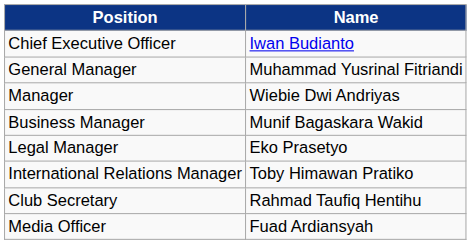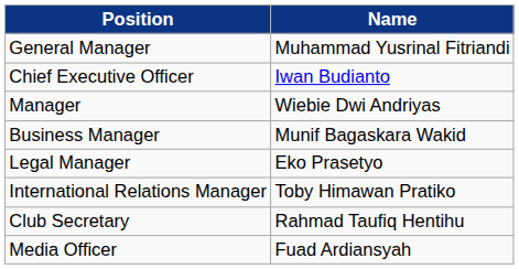 <table class="wikitable">
 <tr>
 <th style="color:white; background:#0C3484;">Position</th>
 <th style="color:white; background:#0C3484;">Name</th>
 </tr>
 <tr>
+<td>General Manager</td>
+<td> Muhammad Yusrinal Fitriandi</td>
+</tr>
+<tr>
 <td>Chief Executive Officer</td>
 <td> <a href='#'>Iwan Budianto</a></td>
-</tr>
-<tr>
-<td>General Manager</td>
-<td> Muhammad Yusrinal Fitriandi</td>
 </tr>
 <tr>
 <td>Manager</td>
 <td> Wiebie Dwi Andriyas</td>
 </tr>
 <tr>
 <td>Business Manager</td>
 <td> Munif Bagaskara Wakid</td>
 </tr>
 <tr>
 <td>Legal Manager</td>
 <td> Eko Prasetyo</td>
 </tr>
 <tr>
 <td>International Relations Manager</td>
 <td> Toby Himawan Pratiko</td>
 </tr>
 <tr>
 <td>Club Secretary</td>
 <td> Rahmad Taufiq Hentihu</td>
 </tr>
 <tr>
 <td>Media Officer</td>
 <td> Fuad Ardiansyah</td>
 </tr>
 </table>
